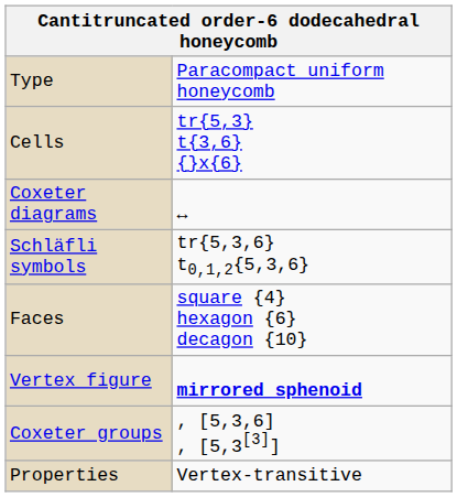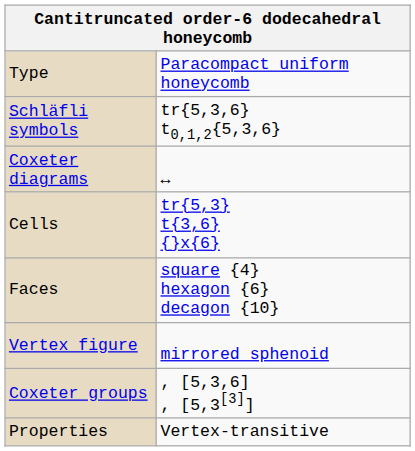 <table class="wikitable" align="right" style="margin-left:10px" width="320">
 <tr>
 <th bgcolor=#e7dcc3 colspan=2>Cantitruncated order-6 dodecahedral honeycomb</th>
 </tr>
 <tr>
 <td bgcolor=#e7dcc3>Type</td>
 <td><a href='#'>Paracompact uniform honeycomb</a></td>
 </tr>
 <tr>
-<td bgcolor=#e7dcc3>Cells</td>
-<td><a href='#'>tr{5,3}</a> <br><a href='#'>t{3,6}</a> <br><a href='#'>{}x{6}</a> </td>
+<td bgcolor=#e7dcc3><a href='#'>Schläfli symbols</a></td>
+<td>tr{5,3,6}<br>t<sub>0,1,2</sub>{5,3,6}</td>
 </tr>
 <tr>
 <td bgcolor=#e7dcc3><a href='#'>Coxeter diagrams</a></td>
 <td><br> ↔ </td>
 </tr>
 <tr>
-<td bgcolor=#e7dcc3><a href='#'>Schläfli symbols</a></td>
-<td>tr{5,3,6}<br>t<sub>0,1,2</sub>{5,3,6}</td>
+<td bgcolor=#e7dcc3>Cells</td>
+<td><a href='#'>tr{5,3}</a> <br><a href='#'>t{3,6}</a> <br><a href='#'>{}x{6}</a> </td>
 </tr>
 <tr>
 <td bgcolor=#e7dcc3>Faces</td>
 <td><a href='#'>square</a> {4}<br><a href='#'>hexagon</a> {6}<br><a href='#'>decagon</a> {10}</td>
 </tr>
 <tr>
 <td bgcolor=#e7dcc3><a href='#'>Vertex figure</a></td>
-<td><strong><br><a href='#'>mirrored sphenoid</a></strong></td>
+<td><br><a href='#'>mirrored sphenoid</a></td>
 </tr>
 <tr>
 <td bgcolor=#e7dcc3><a href='#'>Coxeter groups</a></td>
 <td>, [5,3,6]<br>, [5,3<sup>[3]</sup>]</td>
 </tr>
 <tr>
 <td bgcolor=#e7dcc3>Properties</td>
 <td>Vertex-transitive</td>
 </tr>
 </table>
